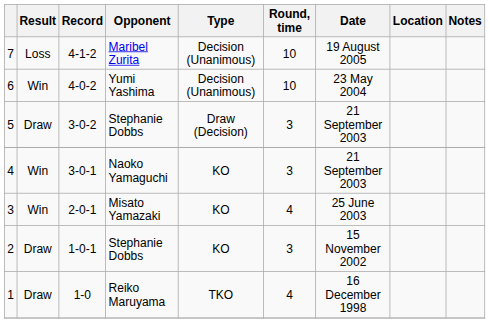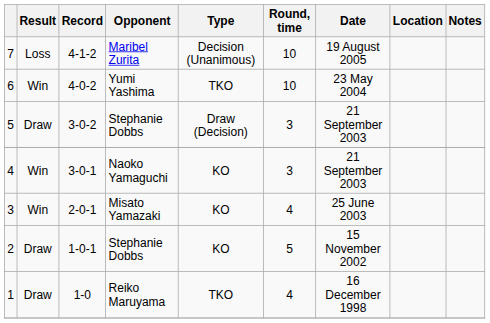 <table class="wikitable" style="text-align:center; font-size:95%">
 <tr>
 <th></th>
 <th>Result</th>
 <th>Record</th>
 <th>Opponent</th>
 <th>Type</th>
 <th>Round, time</th>
 <th>Date</th>
 <th>Location</th>
 <th>Notes</th>
 </tr>
 <tr>
 <td>7</td>
 <td>Loss</td>
 <td>4-1-2</td>
 <td style="text-align:left;"> <a href='#'>Maribel Zurita</a></td>
 <td>Decision (Unanimous)</td>
 <td>10</td>
 <td>19 August 2005</td>
 <td style="text-align:left;"></td>
 <td style="text-align:left;"></td>
 </tr>
 <tr>
 <td>6</td>
 <td>Win</td>
 <td>4-0-2</td>
 <td style="text-align:left;"> Yumi Yashima</td>
-<td>Decision (Unanimous)</td>
+<td>TKO</td>
 <td>10</td>
 <td>23 May 2004</td>
 <td style="text-align:left;"></td>
 <td style="text-align:left;"></td>
 </tr>
 <tr>
 <td>5</td>
 <td>Draw</td>
 <td>3-0-2</td>
 <td style="text-align:left;"> Stephanie Dobbs</td>
 <td>Draw (Decision)</td>
 <td>3</td>
 <td>21 September 2003</td>
 <td style="text-align:left;"></td>
 <td style="text-align:left;"></td>
 </tr>
 <tr>
 </tr>
 <tr>
 <td>4</td>
 <td>Win</td>
 <td>3-0-1</td>
 <td style="text-align:left;"> Naoko Yamaguchi</td>
 <td>KO</td>
 <td>3</td>
 <td>21 September 2003</td>
 <td style="text-align:left;"></td>
 <td style="text-align:left;"></td>
 </tr>
 <tr>
 <td>3</td>
 <td>Win</td>
 <td>2-0-1</td>
 <td style="text-align:left;"> Misato Yamazaki</td>
 <td>KO</td>
 <td>4</td>
 <td>25 June 2003</td>
 <td style="text-align:left;"></td>
 <td style="text-align:left;"></td>
 </tr>
 <tr>
 <td>2</td>
 <td>Draw</td>
 <td>1-0-1</td>
 <td style="text-align:left;"> Stephanie Dobbs</td>
 <td>KO</td>
-<td>3</td>
+<td>5</td>
 <td>15 November 2002</td>
 <td style="text-align:left;"></td>
 <td style="text-align:left;"></td>
 </tr>
 <tr>
 <td>1</td>
 <td>Draw</td>
 <td>1-0</td>
 <td style="text-align:left;"> Reiko Maruyama</td>
 <td>TKO</td>
 <td>4</td>
 <td>16 December 1998</td>
 <td style="text-align:left;"></td>
 <td style="text-align:left;"></td>
 </tr>
 <tr>
 </tr>
 </table>
